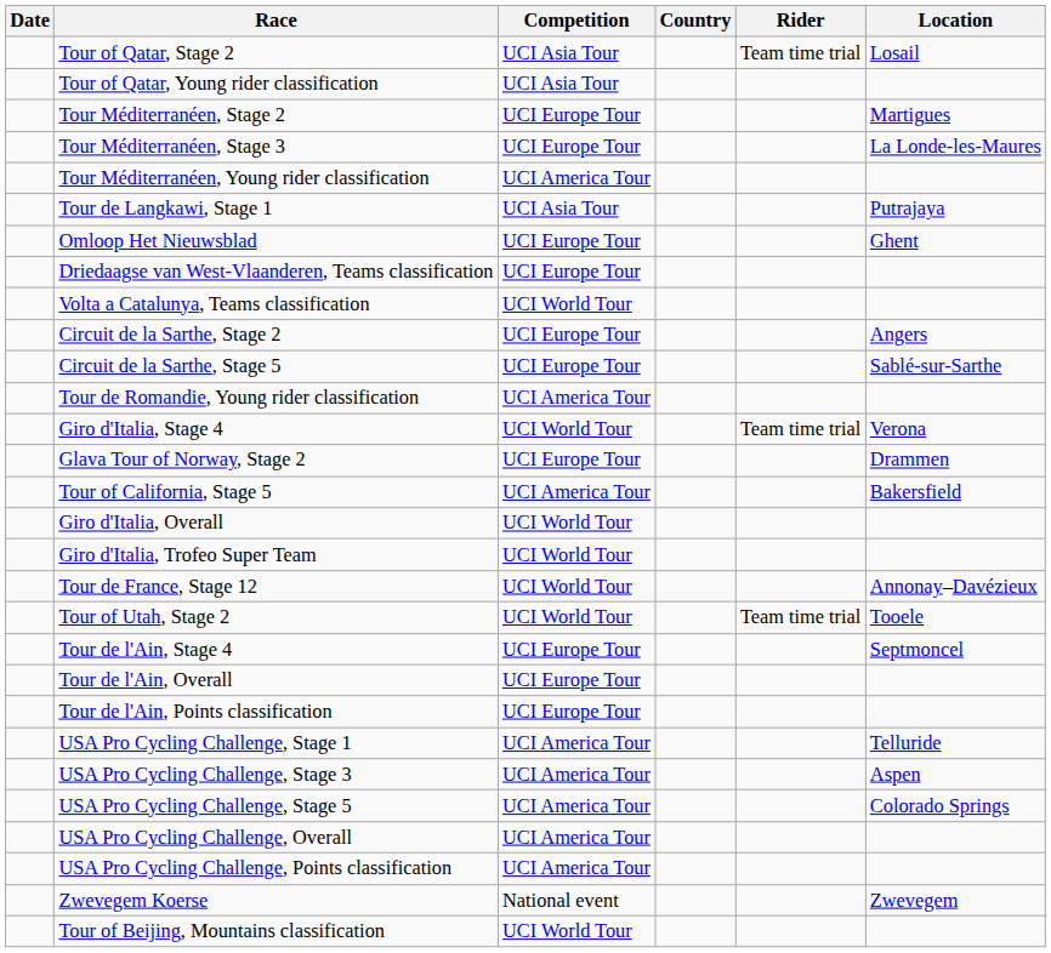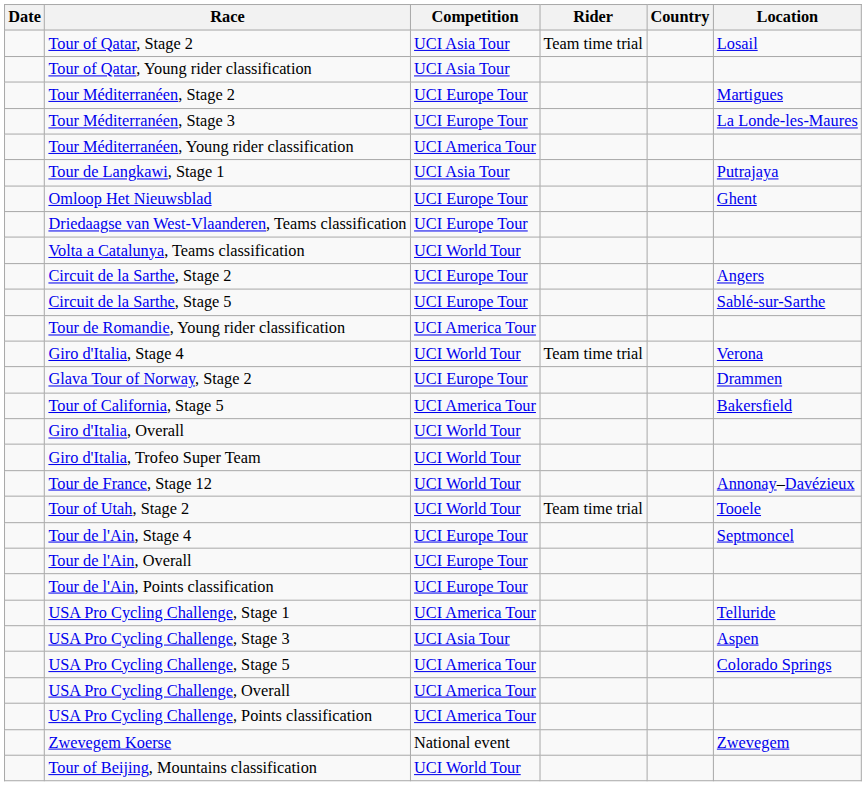 <table class="wikitable sortable">
 <tr>
 <th>Date</th>
 <th>Race</th>
 <th>Competition</th>
+<th>Rider</th>
 <th>Country</th>
-<th>Rider</th>
 <th>Location</th>
 </tr>
 <tr>
 <td></td>
 <td><a href='#'>Tour of Qatar</a>, Stage 2</td>
 <td><a href='#'>UCI Asia Tour</a></td>
+<td>Team time trial</td>
 <td></td>
-<td>Team time trial</td>
 <td><a href='#'>Losail</a></td>
 </tr>
 <tr>
 <td></td>
 <td><a href='#'>Tour of Qatar</a>, Young rider classification</td>
 <td><a href='#'>UCI Asia Tour</a></td>
 <td></td>
 <td></td>
 <td></td>
 </tr>
 <tr>
 <td></td>
 <td><a href='#'>Tour Méditerranéen</a>, Stage 2</td>
 <td><a href='#'>UCI Europe Tour</a></td>
 <td></td>
 <td></td>
 <td><a href='#'>Martigues</a></td>
 </tr>
 <tr>
 <td></td>
 <td><a href='#'>Tour Méditerranéen</a>, Stage 3</td>
 <td><a href='#'>UCI Europe Tour</a></td>
 <td></td>
 <td></td>
 <td><a href='#'>La Londe-les-Maures</a></td>
 </tr>
 <tr>
 <td></td>
 <td><a href='#'>Tour Méditerranéen</a>, Young rider classification</td>
 <td><a href='#'>UCI America Tour</a></td>
 <td></td>
 <td></td>
 <td></td>
 </tr>
 <tr>
 <td></td>
 <td><a href='#'>Tour de Langkawi</a>, Stage 1</td>
 <td><a href='#'>UCI Asia Tour</a></td>
 <td></td>
 <td></td>
 <td><a href='#'>Putrajaya</a></td>
 </tr>
 <tr>
 <td></td>
 <td><a href='#'>Omloop Het Nieuwsblad</a></td>
 <td><a href='#'>UCI Europe Tour</a></td>
 <td></td>
 <td></td>
 <td><a href='#'>Ghent</a></td>
 </tr>
 <tr>
 <td></td>
 <td><a href='#'>Driedaagse van West-Vlaanderen</a>, Teams classification</td>
 <td><a href='#'>UCI Europe Tour</a></td>
+<td align="center"></td>
 <td></td>
-<td align="center"></td>
 <td></td>
 </tr>
 <tr>
 <td></td>
 <td><a href='#'>Volta a Catalunya</a>, Teams classification</td>
 <td><a href='#'>UCI World Tour</a></td>
+<td align="center"></td>
 <td></td>
-<td align="center"></td>
 <td></td>
 </tr>
 <tr>
 <td></td>
 <td><a href='#'>Circuit de la Sarthe</a>, Stage 2</td>
 <td><a href='#'>UCI Europe Tour</a></td>
 <td></td>
 <td></td>
 <td><a href='#'>Angers</a></td>
 </tr>
 <tr>
 <td></td>
 <td><a href='#'>Circuit de la Sarthe</a>, Stage 5</td>
 <td><a href='#'>UCI Europe Tour</a></td>
 <td></td>
 <td></td>
 <td><a href='#'>Sablé-sur-Sarthe</a></td>
 </tr>
 <tr>
 <td></td>
 <td><a href='#'>Tour de Romandie</a>, Young rider classification</td>
 <td><a href='#'>UCI America Tour</a></td>
 <td></td>
 <td></td>
 <td></td>
 </tr>
 <tr>
 <td></td>
 <td><a href='#'>Giro d'Italia</a>, Stage 4</td>
 <td><a href='#'>UCI World Tour</a></td>
+<td>Team time trial</td>
 <td></td>
-<td>Team time trial</td>
 <td><a href='#'>Verona</a></td>
 </tr>
 <tr>
 <td></td>
 <td><a href='#'>Glava Tour of Norway</a>, Stage 2</td>
 <td><a href='#'>UCI Europe Tour</a></td>
 <td></td>
 <td></td>
 <td><a href='#'>Drammen</a></td>
 </tr>
 <tr>
 <td></td>
 <td><a href='#'>Tour of California</a>, Stage 5</td>
 <td><a href='#'>UCI America Tour</a></td>
 <td></td>
 <td></td>
 <td><a href='#'>Bakersfield</a></td>
 </tr>
 <tr>
 <td></td>
 <td><a href='#'>Giro d'Italia</a>, Overall</td>
 <td><a href='#'>UCI World Tour</a></td>
 <td></td>
 <td></td>
 <td></td>
 </tr>
 <tr>
 <td></td>
 <td><a href='#'>Giro d'Italia</a>, Trofeo Super Team</td>
 <td><a href='#'>UCI World Tour</a></td>
+<td align="center"></td>
 <td></td>
-<td align="center"></td>
 <td></td>
 </tr>
 <tr>
 <td></td>
 <td><a href='#'>Tour de France</a>, Stage 12</td>
 <td><a href='#'>UCI World Tour</a></td>
 <td></td>
 <td></td>
 <td><a href='#'>Annonay</a>–<a href='#'>Davézieux</a></td>
 </tr>
 <tr>
 <td></td>
 <td><a href='#'>Tour of Utah</a>, Stage 2</td>
 <td><a href='#'>UCI World Tour</a></td>
+<td>Team time trial</td>
 <td></td>
-<td>Team time trial</td>
 <td><a href='#'>Tooele</a></td>
 </tr>
 <tr>
 <td></td>
 <td><a href='#'>Tour de l'Ain</a>, Stage 4</td>
 <td><a href='#'>UCI Europe Tour</a></td>
 <td></td>
 <td></td>
 <td><a href='#'>Septmoncel</a></td>
 </tr>
 <tr>
 <td></td>
 <td><a href='#'>Tour de l'Ain</a>, Overall</td>
 <td><a href='#'>UCI Europe Tour</a></td>
 <td></td>
 <td></td>
 <td></td>
 </tr>
 <tr>
 <td></td>
 <td><a href='#'>Tour de l'Ain</a>, Points classification</td>
 <td><a href='#'>UCI Europe Tour</a></td>
 <td></td>
 <td></td>
 <td></td>
 </tr>
 <tr>
 <td></td>
 <td><a href='#'>USA Pro Cycling Challenge</a>, Stage 1</td>
 <td><a href='#'>UCI America Tour</a></td>
 <td></td>
 <td></td>
 <td><a href='#'>Telluride</a></td>
 </tr>
 <tr>
 <td></td>
 <td><a href='#'>USA Pro Cycling Challenge</a>, Stage 3</td>
-<td><a href='#'>UCI America Tour</a></td>
+<td><a href='#'>UCI Asia Tour</a></td>
 <td></td>
 <td></td>
 <td><a href='#'>Aspen</a></td>
 </tr>
 <tr>
 <td></td>
 <td><a href='#'>USA Pro Cycling Challenge</a>, Stage 5</td>
 <td><a href='#'>UCI America Tour</a></td>
 <td></td>
 <td></td>
 <td><a href='#'>Colorado Springs</a></td>
 </tr>
 <tr>
 <td></td>
 <td><a href='#'>USA Pro Cycling Challenge</a>, Overall</td>
 <td><a href='#'>UCI America Tour</a></td>
 <td></td>
 <td></td>
 <td></td>
 </tr>
 <tr>
 <td></td>
 <td><a href='#'>USA Pro Cycling Challenge</a>, Points classification</td>
 <td><a href='#'>UCI America Tour</a></td>
 <td></td>
 <td></td>
 <td></td>
 </tr>
 <tr>
 <td></td>
 <td><a href='#'>Zwevegem Koerse</a></td>
 <td>National event</td>
 <td></td>
 <td></td>
 <td><a href='#'>Zwevegem</a></td>
 </tr>
 <tr>
 <td></td>
 <td><a href='#'>Tour of Beijing</a>, Mountains classification</td>
 <td><a href='#'>UCI World Tour</a></td>
 <td></td>
 <td></td>
 <td></td>
 </tr>
 </table>
